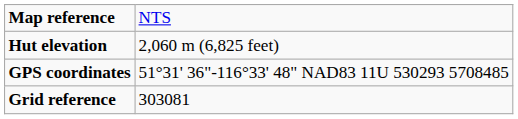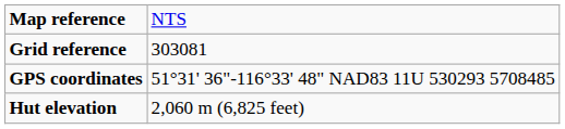 <table class = "wikitable">
 <tr>
 <td><strong>Map reference</strong></td>
 <td><a href='#'>NTS</a> </td>
 </tr>
 <tr>
-<td><strong>Hut elevation</strong></td>
-<td>2,060 m (6,825 feet)</td>
+<td><strong>Grid reference</strong></td>
+<td>303081</td>
 </tr>
 <tr>
 <td><strong>GPS coordinates</strong></td>
 <td>51°31' 36"-116°33' 48" NAD83 11U 530293 5708485</td>
 </tr>
 <tr>
-<td><strong>Grid reference</strong></td>
-<td>303081</td>
+<td><strong>Hut elevation</strong></td>
+<td>2,060 m (6,825 feet)</td>
 </tr>
 </table>
